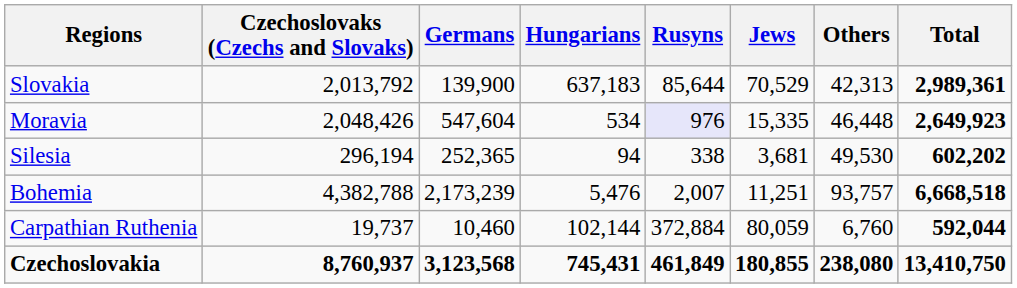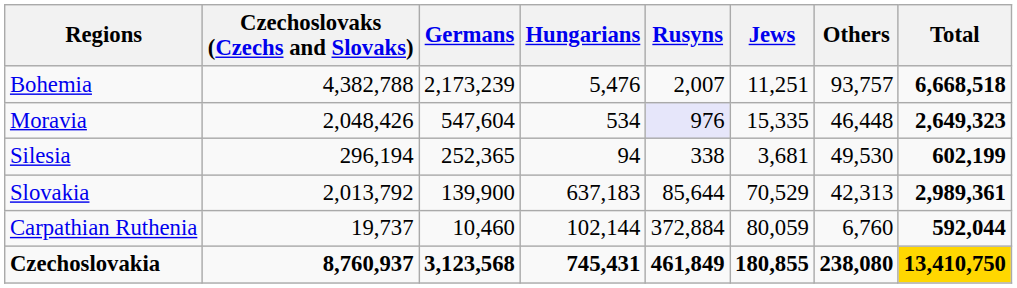 <table class="wikitable" style="text-align:right;">
 <tr>
 <th>Regions</th>
 <th>Czechoslovaks<br>(<a href='#'>Czechs</a> and <a href='#'>Slovaks</a>)</th>
 <th><a href='#'>Germans</a></th>
 <th><a href='#'>Hungarians</a></th>
 <th><a href='#'>Rusyns</a></th>
 <th><a href='#'>Jews</a></th>
 <th>Others</th>
 <th>Total</th>
 </tr>
 <tr>
-<td align="left"><a href='#'>Slovakia</a></td>
-<td>2,013,792</td>
-<td>139,900</td>
-<td>637,183</td>
-<td>85,644</td>
-<td>70,529</td>
-<td>42,313</td>
-<td><strong>2,989,361</strong></td>
+<td align="left"><a href='#'>Bohemia</a></td>
+<td>4,382,788</td>
+<td>2,173,239</td>
+<td>5,476</td>
+<td>2,007</td>
+<td>11,251</td>
+<td>93,757</td>
+<td><strong>6,668,518</strong></td>
 </tr>
 <tr>
 <td align="left"><a href='#'>Moravia</a></td>
 <td>2,048,426</td>
 <td>547,604</td>
 <td>534</td>
 <td style="background: lavender;">976</td>
 <td>15,335</td>
 <td>46,448</td>
-<td><strong>2,649,923</strong></td>
+<td><strong>2,649,323</strong></td>
 </tr>
 <tr>
 <td align="left"><a href='#'>Silesia</a></td>
 <td>296,194</td>
 <td>252,365</td>
 <td>94</td>
 <td>338</td>
 <td>3,681</td>
 <td>49,530</td>
-<td><strong>602,202</strong></td>
+<td><strong>602,199</strong></td>
 </tr>
 <tr>
-<td align="left"><a href='#'>Bohemia</a></td>
-<td>4,382,788</td>
-<td>2,173,239</td>
-<td>5,476</td>
-<td>2,007</td>
-<td>11,251</td>
-<td>93,757</td>
-<td><strong>6,668,518</strong></td>
+<td align="left"><a href='#'>Slovakia</a></td>
+<td>2,013,792</td>
+<td>139,900</td>
+<td>637,183</td>
+<td>85,644</td>
+<td>70,529</td>
+<td>42,313</td>
+<td><strong>2,989,361</strong></td>
 </tr>
 <tr>
 <td align="left"><a href='#'>Carpathian Ruthenia</a></td>
 <td>19,737</td>
 <td>10,460</td>
 <td>102,144</td>
 <td>372,884</td>
 <td>80,059</td>
 <td>6,760</td>
 <td><strong>592,044</strong></td>
 </tr>
 <tr>
 <td align="left"><strong>Czechoslovakia</strong></td>
 <td><strong>8,760,937</strong></td>
 <td><strong>3,123,568</strong></td>
 <td><strong>745,431</strong></td>
 <td><strong>461,849</strong></td>
 <td><strong>180,855</strong></td>
 <td><strong>238,080</strong></td>
-<td><strong>13,410,750</strong></td>
+<td style="background: gold;"><strong>13,410,750</strong></td>
 </tr>
 </table>
